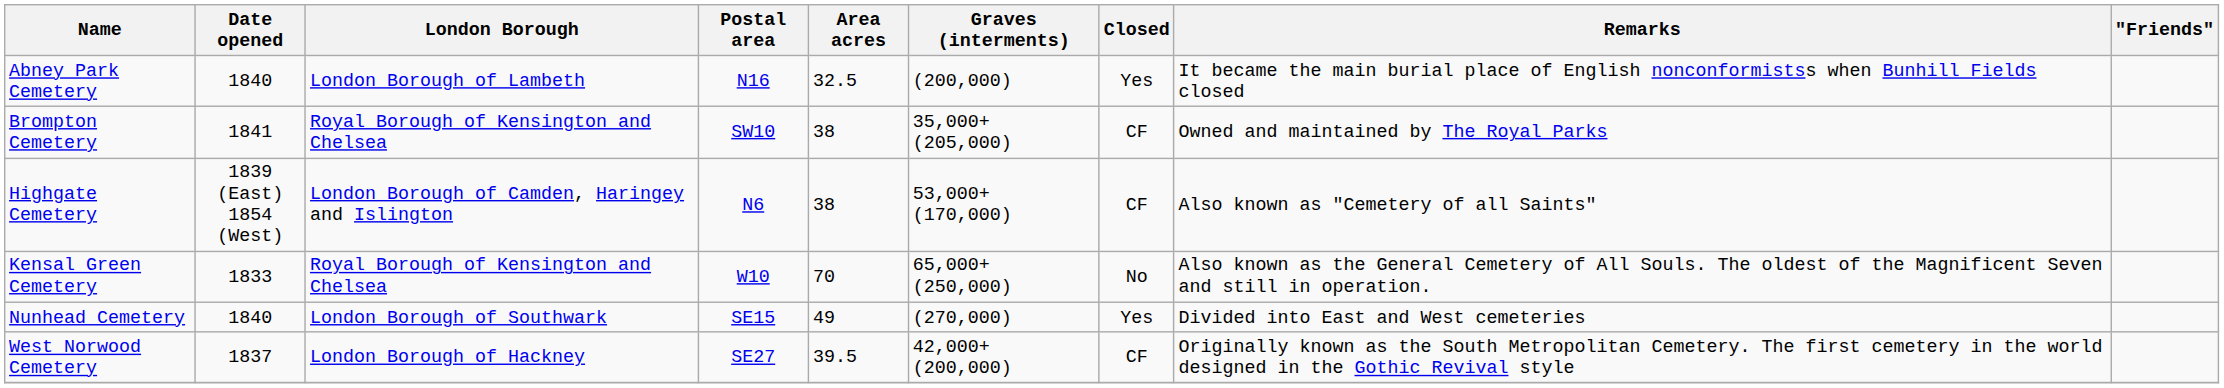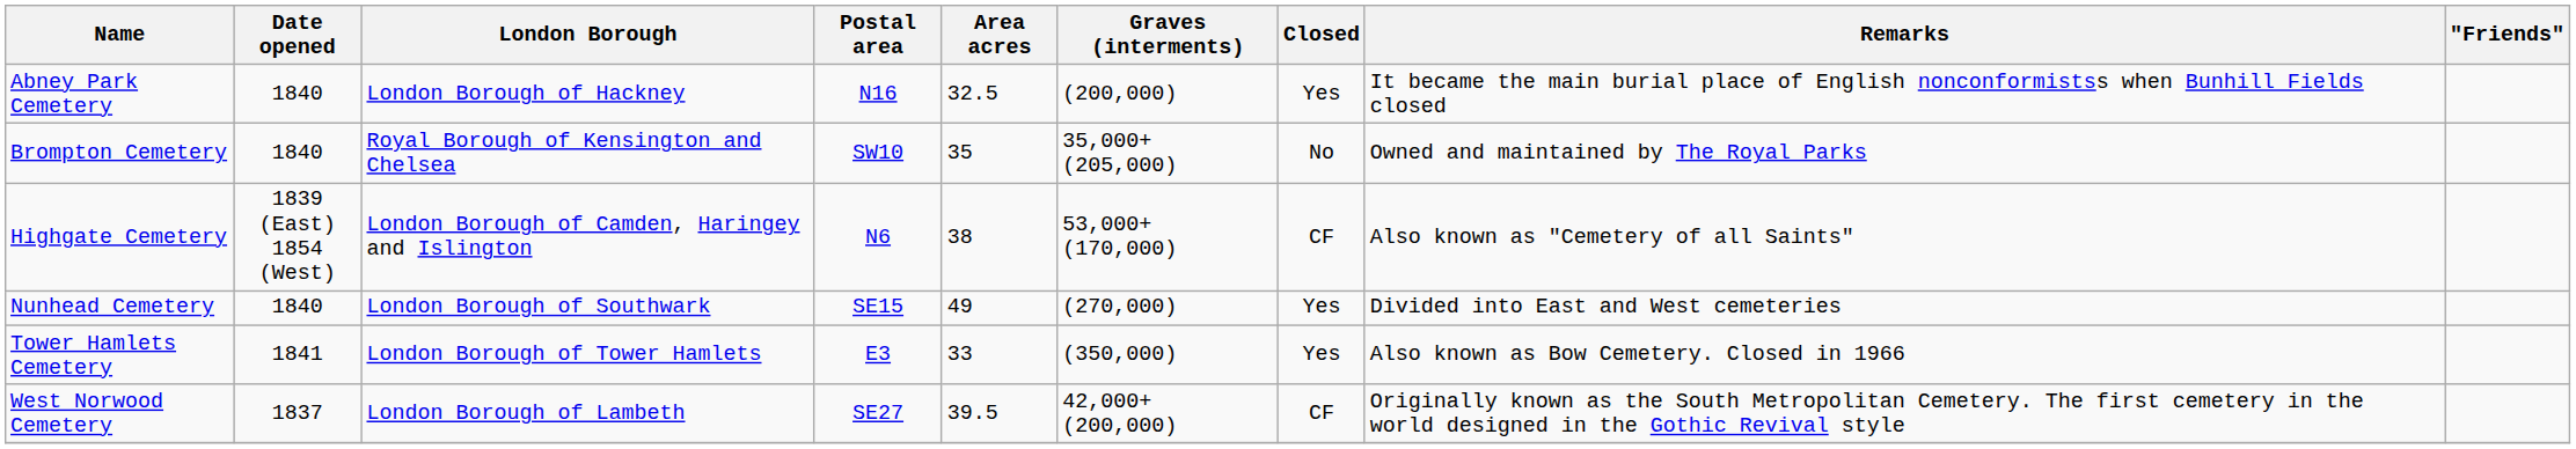 <table class="wikitable sortable">
 <tr>
 <th>Name</th>
 <th>Date opened</th>
 <th>London Borough</th>
 <th>Postal area</th>
 <th>Area acres</th>
 <th>Graves (interments)</th>
 <th>Closed</th>
 <th>Remarks</th>
 <th>"Friends"</th>
 </tr>
 <tr>
 <td><a href='#'>Abney Park Cemetery</a></td>
 <td style="text-align:center">1840</td>
-<td><a href='#'>London Borough of Lambeth</a></td>
+<td><a href='#'>London Borough of Hackney</a></td>
 <td style="text-align:center"><a href='#'>N16</a></td>
 <td>32.5</td>
 <td>(200,000)</td>
 <td style="text-align:center">Yes</td>
 <td>It became the main burial place of English <a href='#'>nonconformists</a>s when <a href='#'>Bunhill Fields</a> closed</td>
 <td style="text-align:center"></td>
 </tr>
 <tr>
 <td><a href='#'>Brompton Cemetery</a></td>
-<td style="text-align:center">1841</td>
+<td style="text-align:center">1840</td>
 <td><a href='#'>Royal Borough of Kensington and Chelsea</a></td>
 <td style="text-align:center"><a href='#'>SW10</a></td>
-<td>38</td>
+<td>35</td>
 <td>35,000+ (205,000)</td>
-<td style="text-align:center">CF</td>
+<td style="text-align:center">No</td>
 <td>Owned and maintained by <a href='#'>The Royal Parks</a></td>
 <td style="text-align:center"></td>
 </tr>
 <tr>
 <td><a href='#'>Highgate Cemetery</a></td>
 <td style="text-align:center">1839 (East)<br>1854 (West)</td>
 <td><a href='#'>London Borough of Camden</a>, <a href='#'>Haringey</a> and <a href='#'>Islington</a></td>
 <td style="text-align:center"><a href='#'>N6</a></td>
 <td>38</td>
 <td>53,000+ (170,000)</td>
 <td style="text-align:center">CF</td>
 <td>Also known as "Cemetery of all Saints"</td>
 <td style="text-align:center"></td>
 </tr>
 <tr>
-<td><a href='#'>Kensal Green Cemetery</a></td>
-<td style="text-align:center">1833</td>
-<td><a href='#'>Royal Borough of Kensington and Chelsea</a></td>
-<td style="text-align:center"><a href='#'>W10</a></td>
-<td>70</td>
-<td>65,000+ (250,000)</td>
-<td style="text-align:center">No</td>
-<td>Also known as the General Cemetery of All Souls. The oldest of the Magnificent Seven and still in operation.</td>
-<td style="text-align:center"></td>
-</tr>
-<tr>
 <td><a href='#'>Nunhead Cemetery</a></td>
 <td style="text-align:center">1840</td>
 <td><a href='#'>London Borough of Southwark</a></td>
 <td style="text-align:center"><a href='#'>SE15</a></td>
 <td>49</td>
 <td>(270,000)</td>
 <td style="text-align:center">Yes</td>
 <td>Divided into East and West cemeteries</td>
 <td style="text-align:center"></td>
 </tr>
 <tr>
+<td><a href='#'>Tower Hamlets Cemetery</a></td>
+<td style="text-align:center">1841</td>
+<td><a href='#'>London Borough of Tower Hamlets</a></td>
+<td style="text-align:center"><a href='#'>E3</a></td>
+<td>33</td>
+<td>(350,000)</td>
+<td style="text-align:center">Yes</td>
+<td>Also known as Bow Cemetery. Closed in 1966</td>
+<td style="text-align:center"></td>
+</tr>
+<tr>
 <td><a href='#'>West Norwood Cemetery</a></td>
 <td style="text-align:center">1837</td>
-<td><a href='#'>London Borough of Hackney</a></td>
+<td><a href='#'>London Borough of Lambeth</a></td>
 <td style="text-align:center"><a href='#'>SE27</a></td>
 <td>39.5</td>
 <td>42,000+ (200,000)</td>
 <td style="text-align:center">CF</td>
 <td>Originally known as the South Metropolitan Cemetery. The first cemetery in the world designed in the <a href='#'>Gothic Revival</a> style</td>
 <td style="text-align:center"></td>
 </tr>
 <tr>
 </tr>
 </table>
